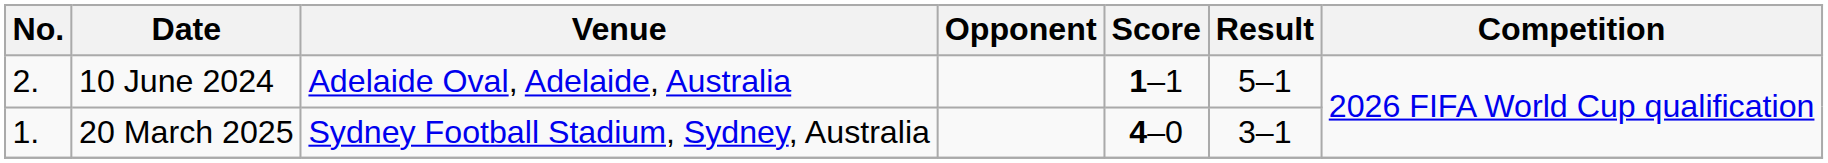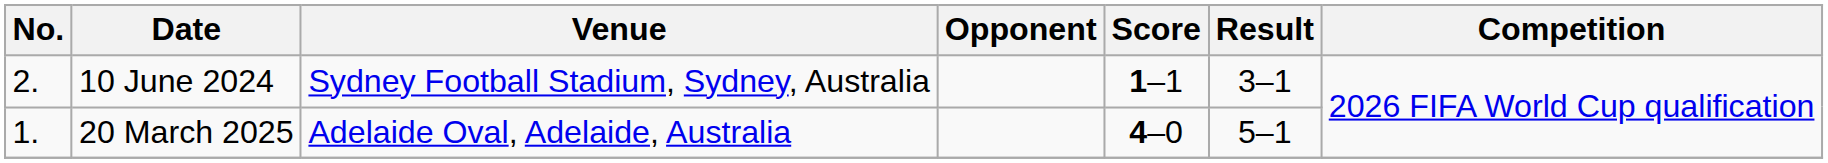 <table class="wikitable">
 <tr>
 <th>No.</th>
 <th>Date</th>
 <th>Venue</th>
 <th>Opponent</th>
 <th>Score</th>
 <th>Result</th>
 <th>Competition</th>
 </tr>
 <tr>
 <td>2.</td>
 <td>10 June 2024</td>
-<td><a href='#'>Adelaide Oval</a>, <a href='#'>Adelaide</a>, <a href='#'>Australia</a></td>
+<td><a href='#'>Sydney Football Stadium</a>, <a href='#'>Sydney</a>, Australia</td>
 <td></td>
 <td align=center><strong>1</strong>–1</td>
-<td align=center>5–1</td>
+<td align=center>3–1</td>
 <td rowspan=2><a href='#'>2026 FIFA World Cup qualification</a></td>
 </tr>
 <tr>
 <td>1.</td>
 <td>20 March 2025</td>
-<td><a href='#'>Sydney Football Stadium</a>, <a href='#'>Sydney</a>, Australia</td>
+<td><a href='#'>Adelaide Oval</a>, <a href='#'>Adelaide</a>, <a href='#'>Australia</a></td>
 <td></td>
 <td align=center><strong>4</strong>–0</td>
-<td align=center>3–1</td>
+<td align=center>5–1</td>
 </tr>
 <tr>
 </tr>
 </table>
